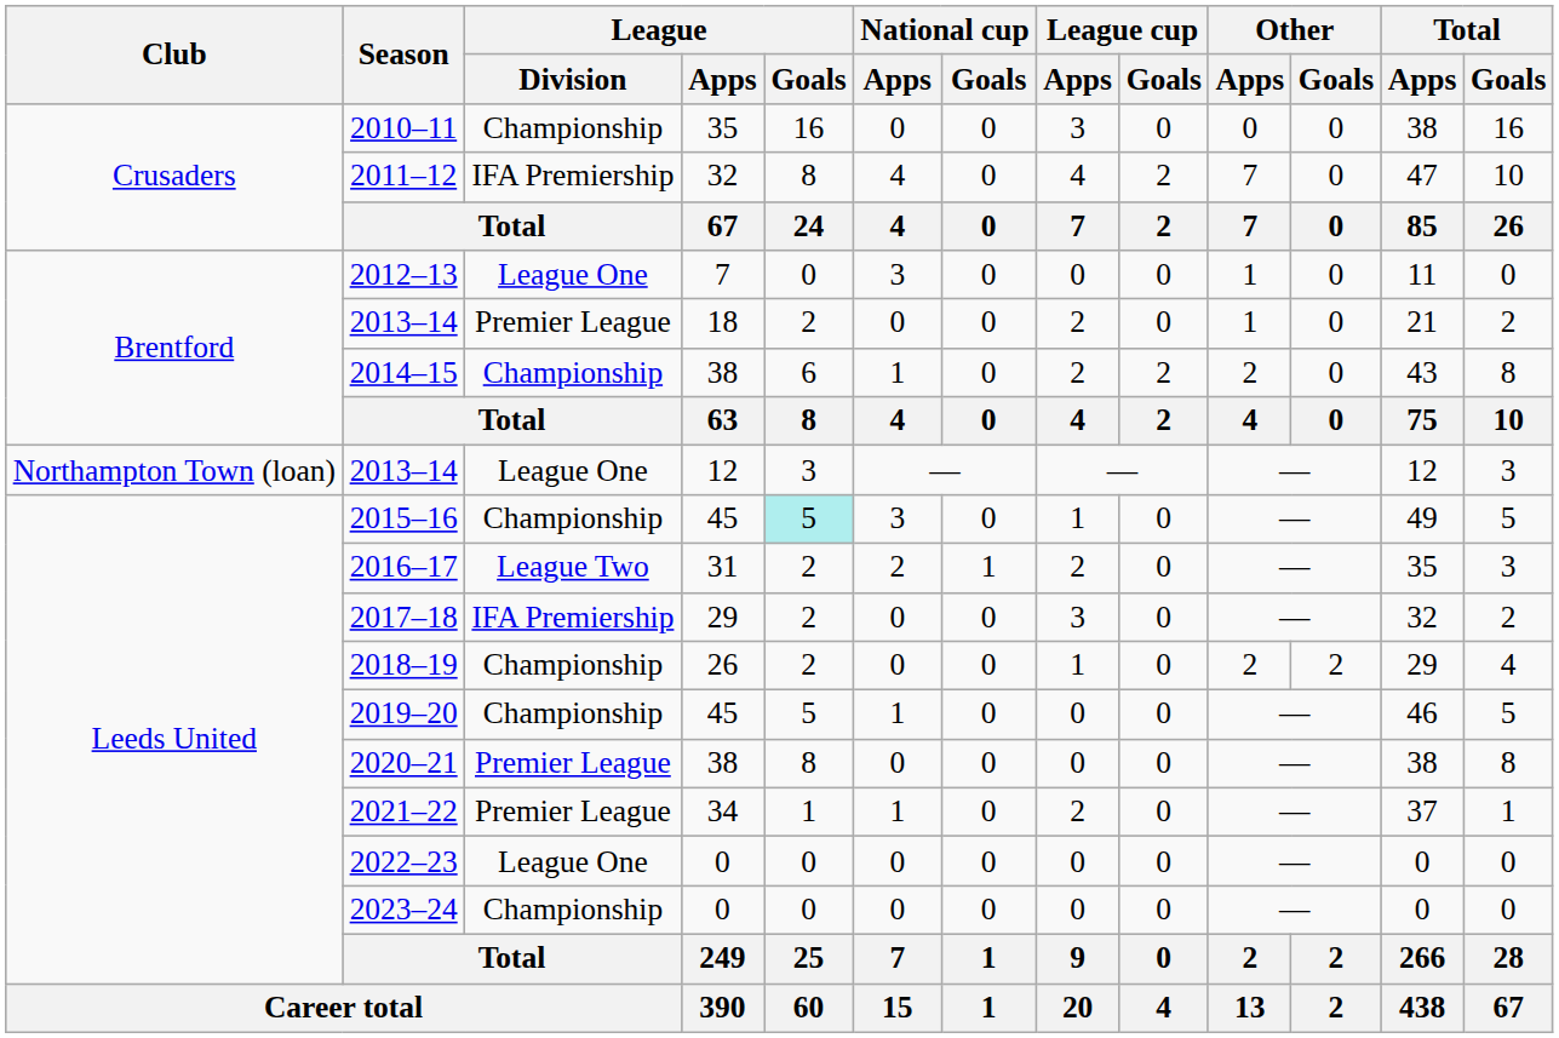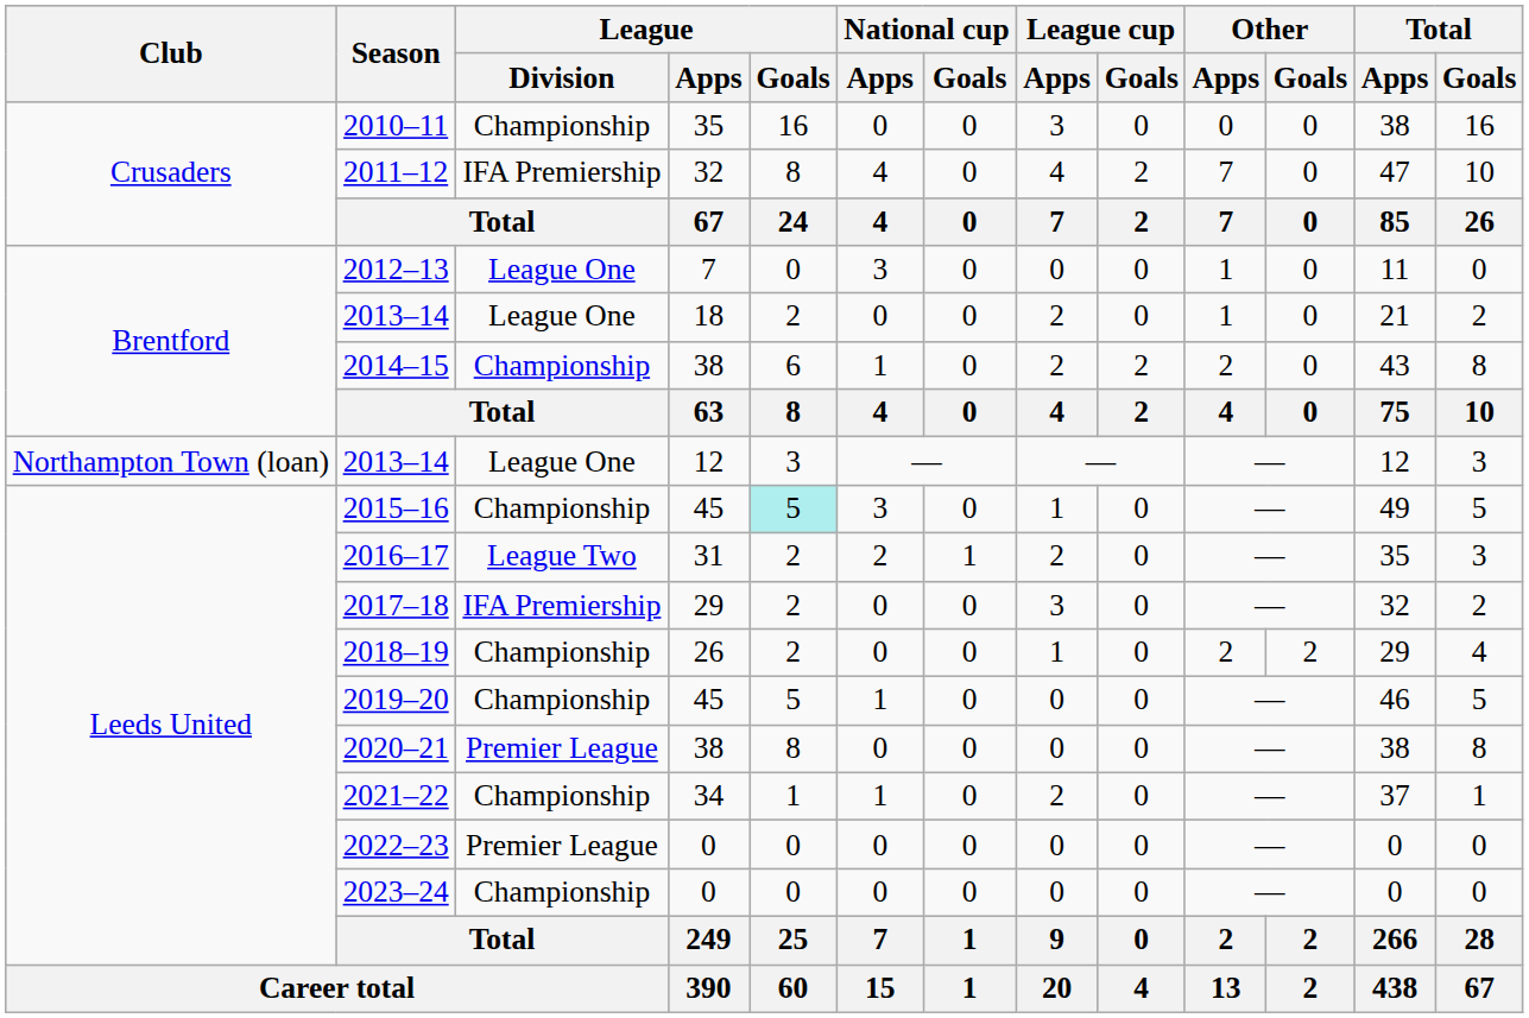 <table class="wikitable" style="text-align:center">
 <tr>
 <th rowspan="2">Club</th>
 <th rowspan="2">Season</th>
 <th colspan="3">League</th>
 <th colspan="2">National cup</th>
 <th colspan="2">League cup</th>
 <th colspan="2">Other</th>
 <th colspan="2">Total</th>
 </tr>
 <tr>
 <th>Division</th>
 <th>Apps</th>
 <th>Goals</th>
 <th>Apps</th>
 <th>Goals</th>
 <th>Apps</th>
 <th>Goals</th>
 <th>Apps</th>
 <th>Goals</th>
 <th>Apps</th>
 <th>Goals</th>
 </tr>
 <tr>
 <td rowspan="3"><a href='#'>Crusaders</a></td>
 <td><a href='#'>2010–11</a></td>
 <td>Championship</td>
 <td>35</td>
 <td>16</td>
 <td>0</td>
 <td>0</td>
 <td>3</td>
 <td>0</td>
 <td>0</td>
 <td>0</td>
 <td>38</td>
 <td>16</td>
 </tr>
 <tr>
 <td><a href='#'>2011–12</a></td>
 <td>IFA Premiership</td>
 <td>32</td>
 <td>8</td>
 <td>4</td>
 <td>0</td>
 <td>4</td>
 <td>2</td>
 <td>7</td>
 <td>0</td>
 <td>47</td>
 <td>10</td>
 </tr>
 <tr>
 <th colspan="2">Total</th>
 <th>67</th>
 <th>24</th>
 <th>4</th>
 <th>0</th>
 <th>7</th>
 <th>2</th>
 <th>7</th>
 <th>0</th>
 <th>85</th>
 <th>26</th>
 </tr>
 <tr>
 <td rowspan=4><a href='#'>Brentford</a></td>
 <td><a href='#'>2012–13</a></td>
 <td><a href='#'>League One</a></td>
 <td>7</td>
 <td>0</td>
 <td>3</td>
 <td>0</td>
 <td>0</td>
 <td>0</td>
 <td>1</td>
 <td>0</td>
 <td>11</td>
 <td>0</td>
 </tr>
 <tr>
 <td><a href='#'>2013–14</a></td>
-<td>Premier League</td>
+<td>League One</td>
 <td>18</td>
 <td>2</td>
 <td>0</td>
 <td>0</td>
 <td>2</td>
 <td>0</td>
 <td>1</td>
 <td>0</td>
 <td>21</td>
 <td>2</td>
 </tr>
 <tr>
 <td><a href='#'>2014–15</a></td>
 <td><a href='#'>Championship</a></td>
 <td>38</td>
 <td>6</td>
 <td>1</td>
 <td>0</td>
 <td>2</td>
 <td>2</td>
 <td>2</td>
 <td>0</td>
 <td>43</td>
 <td>8</td>
 </tr>
 <tr>
 <th colspan="2">Total</th>
 <th>63</th>
 <th>8</th>
 <th>4</th>
 <th>0</th>
 <th>4</th>
 <th>2</th>
 <th>4</th>
 <th>0</th>
 <th>75</th>
 <th>10</th>
 </tr>
 <tr>
 <td><a href='#'>Northampton Town</a> (loan)</td>
 <td><a href='#'>2013–14</a></td>
 <td>League One</td>
 <td>12</td>
 <td>3</td>
 <td colspan="2">—</td>
 <td colspan="2">—</td>
 <td colspan="2">—</td>
 <td>12</td>
 <td>3</td>
 </tr>
 <tr>
 <td rowspan="10"><a href='#'>Leeds United</a></td>
 <td><a href='#'>2015–16</a></td>
 <td>Championship</td>
 <td>45</td>
 <td style="background: paleturquoise;">5</td>
 <td>3</td>
 <td>0</td>
 <td>1</td>
 <td>0</td>
 <td colspan="2">—</td>
 <td>49</td>
 <td>5</td>
 </tr>
 <tr>
 <td><a href='#'>2016–17</a></td>
 <td><a href='#'>League Two</a></td>
 <td>31</td>
 <td>2</td>
 <td>2</td>
 <td>1</td>
 <td>2</td>
 <td>0</td>
 <td colspan="2">—</td>
 <td>35</td>
 <td>3</td>
 </tr>
 <tr>
 <td><a href='#'>2017–18</a></td>
 <td><a href='#'>IFA Premiership</a></td>
 <td>29</td>
 <td>2</td>
 <td>0</td>
 <td>0</td>
 <td>3</td>
 <td>0</td>
 <td colspan="2">—</td>
 <td>32</td>
 <td>2</td>
 </tr>
 <tr>
 <td><a href='#'>2018–19</a></td>
 <td>Championship</td>
 <td>26</td>
 <td>2</td>
 <td>0</td>
 <td>0</td>
 <td>1</td>
 <td>0</td>
 <td>2</td>
 <td>2</td>
 <td>29</td>
 <td>4</td>
 </tr>
 <tr>
 <td><a href='#'>2019–20</a></td>
 <td>Championship</td>
 <td>45</td>
 <td>5</td>
 <td>1</td>
 <td>0</td>
 <td>0</td>
 <td>0</td>
 <td colspan="2">—</td>
 <td>46</td>
 <td>5</td>
 </tr>
 <tr>
 <td><a href='#'>2020–21</a></td>
 <td><a href='#'>Premier League</a></td>
 <td>38</td>
 <td>8</td>
 <td>0</td>
 <td>0</td>
 <td>0</td>
 <td>0</td>
 <td colspan="2">—</td>
 <td>38</td>
 <td>8</td>
 </tr>
 <tr>
 <td><a href='#'>2021–22</a></td>
-<td>Premier League</td>
+<td>Championship</td>
 <td>34</td>
 <td>1</td>
 <td>1</td>
 <td>0</td>
 <td>2</td>
 <td>0</td>
 <td colspan="2">—</td>
 <td>37</td>
 <td>1</td>
 </tr>
 <tr>
 <td><a href='#'>2022–23</a></td>
-<td>League One</td>
+<td>Premier League</td>
 <td>0</td>
 <td>0</td>
 <td>0</td>
 <td>0</td>
 <td>0</td>
 <td>0</td>
 <td colspan="2">—</td>
 <td>0</td>
 <td>0</td>
 </tr>
 <tr>
 <td><a href='#'>2023–24</a></td>
 <td>Championship</td>
 <td>0</td>
 <td>0</td>
 <td>0</td>
 <td>0</td>
 <td>0</td>
 <td>0</td>
 <td colspan="2">—</td>
 <td>0</td>
 <td>0</td>
 </tr>
 <tr>
 <th colspan="2">Total</th>
 <th>249</th>
 <th>25</th>
 <th>7</th>
 <th>1</th>
 <th>9</th>
 <th>0</th>
 <th>2</th>
 <th>2</th>
 <th>266</th>
 <th>28</th>
 </tr>
 <tr>
 <th colspan="3">Career total</th>
 <th>390</th>
 <th>60</th>
 <th>15</th>
 <th>1</th>
 <th>20</th>
 <th>4</th>
 <th>13</th>
 <th>2</th>
 <th>438</th>
 <th>67</th>
 </tr>
 </table>
